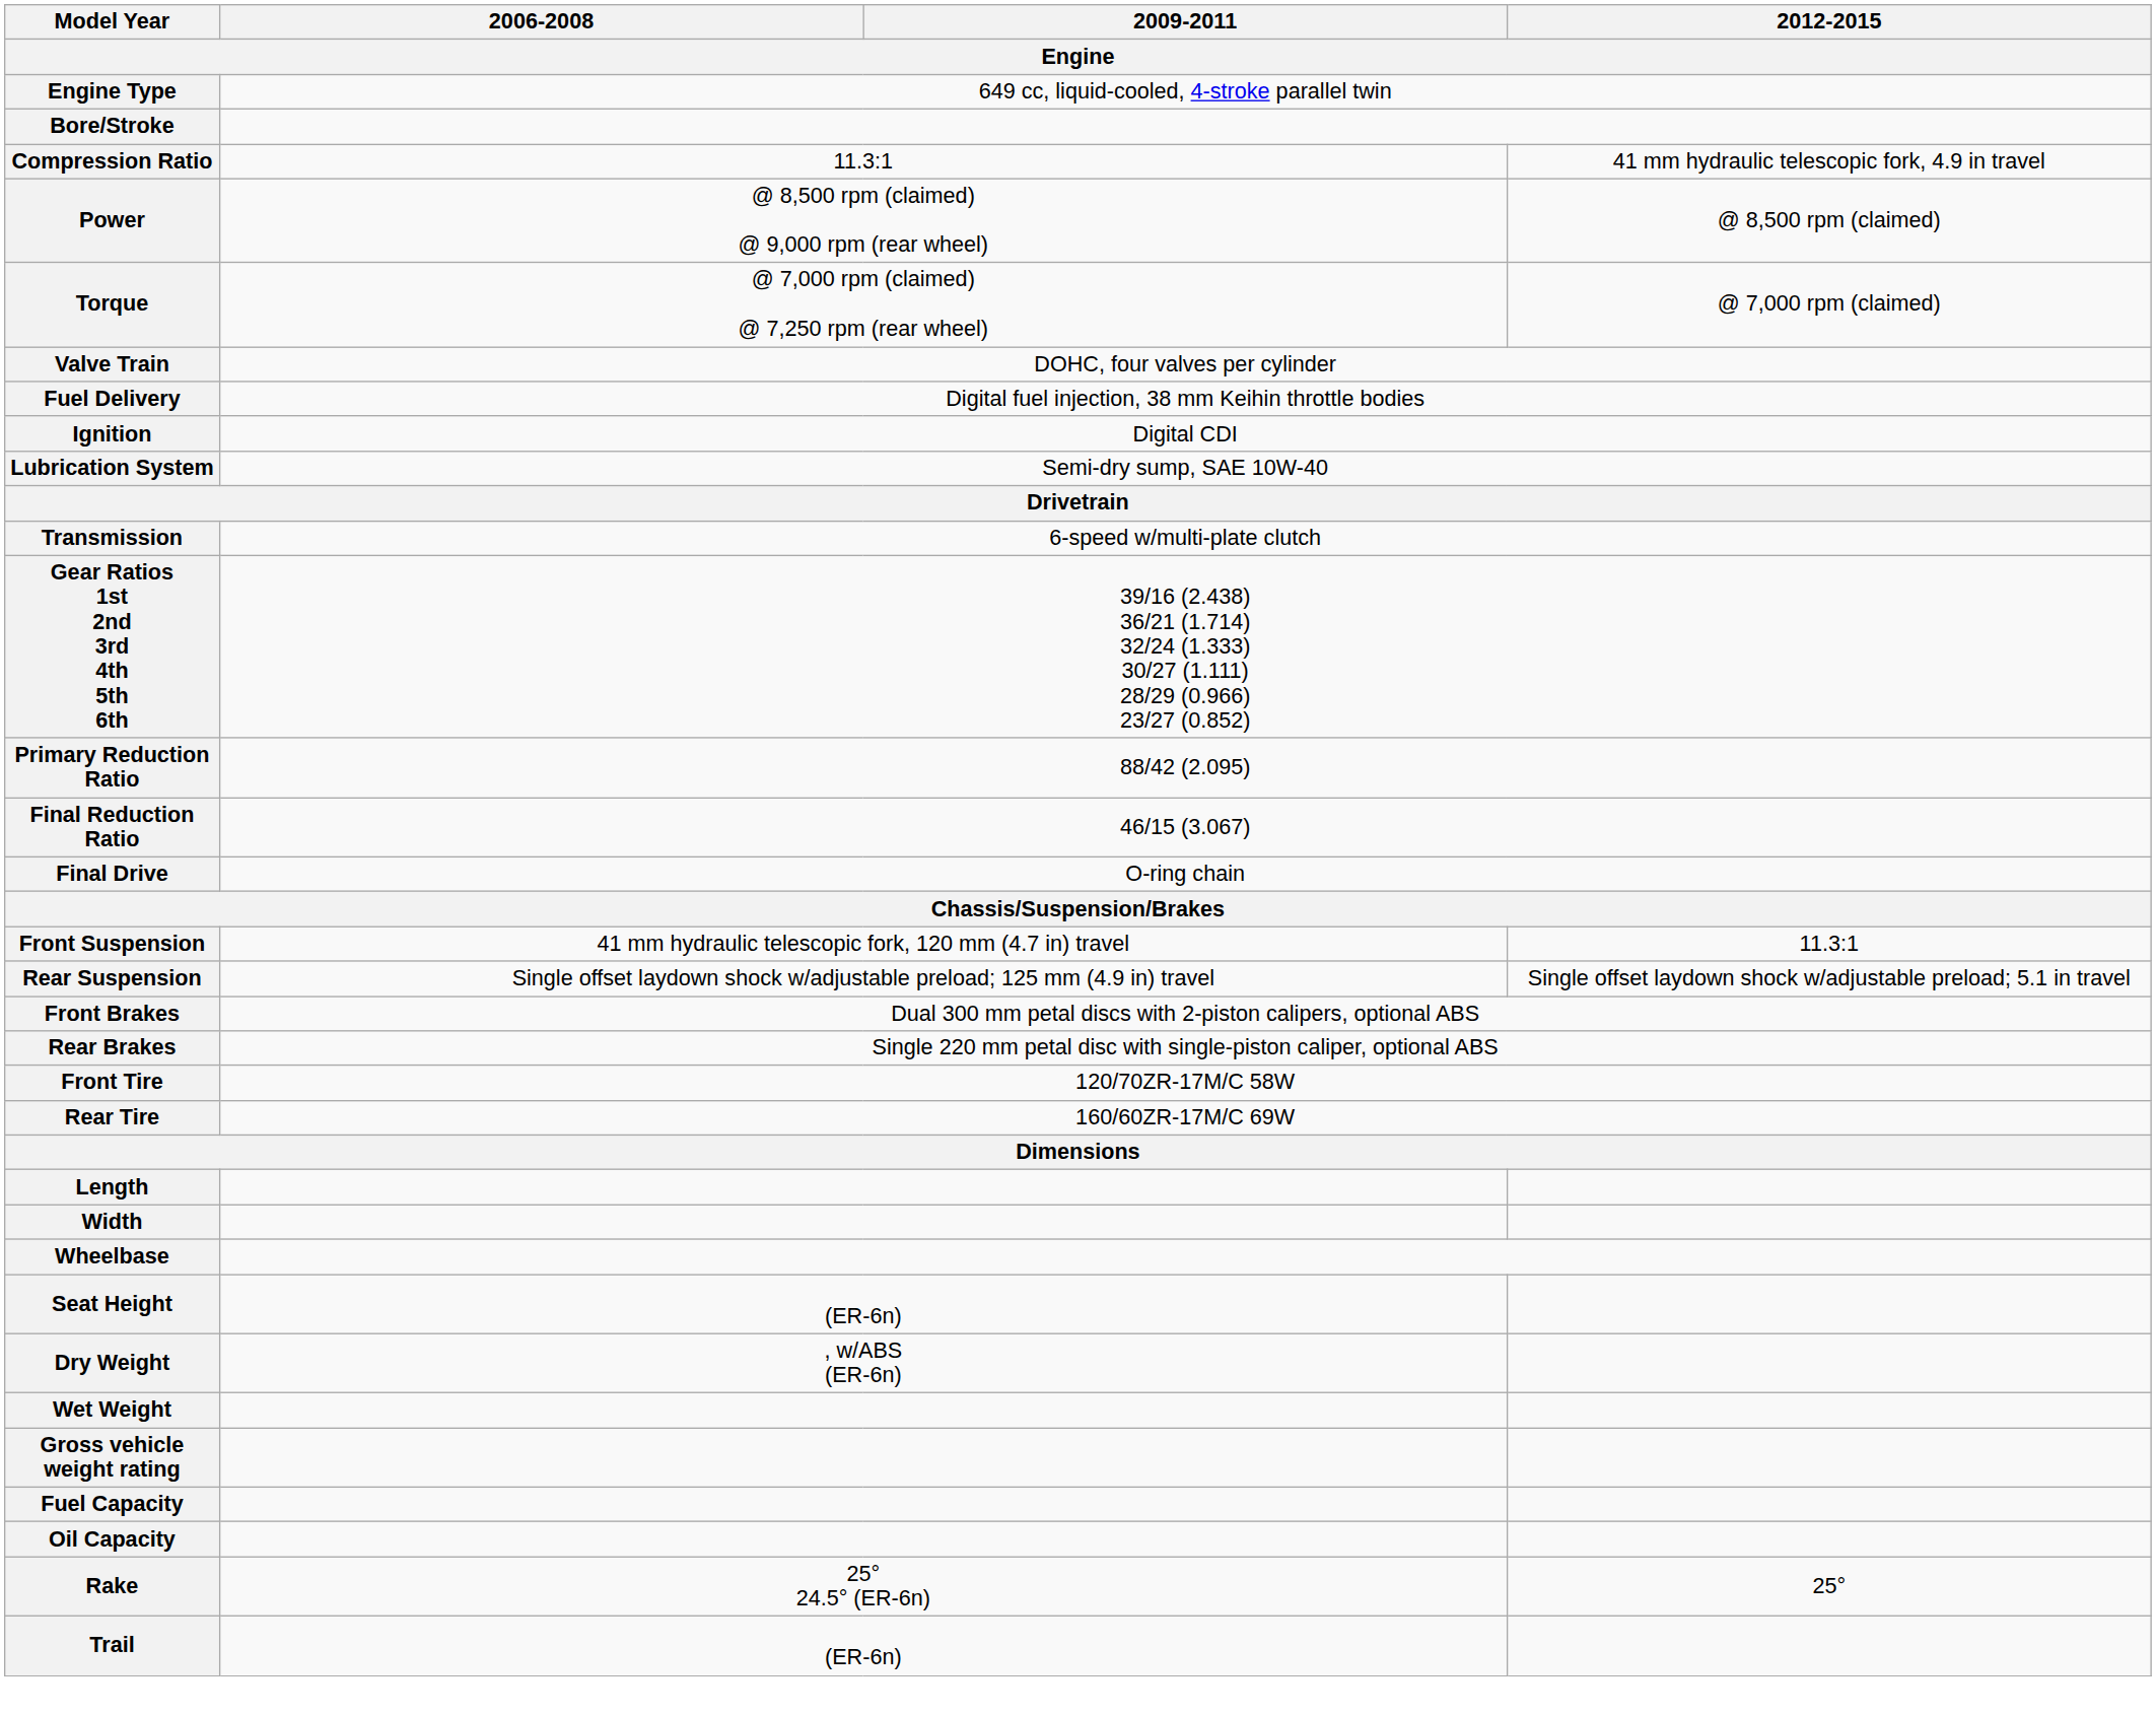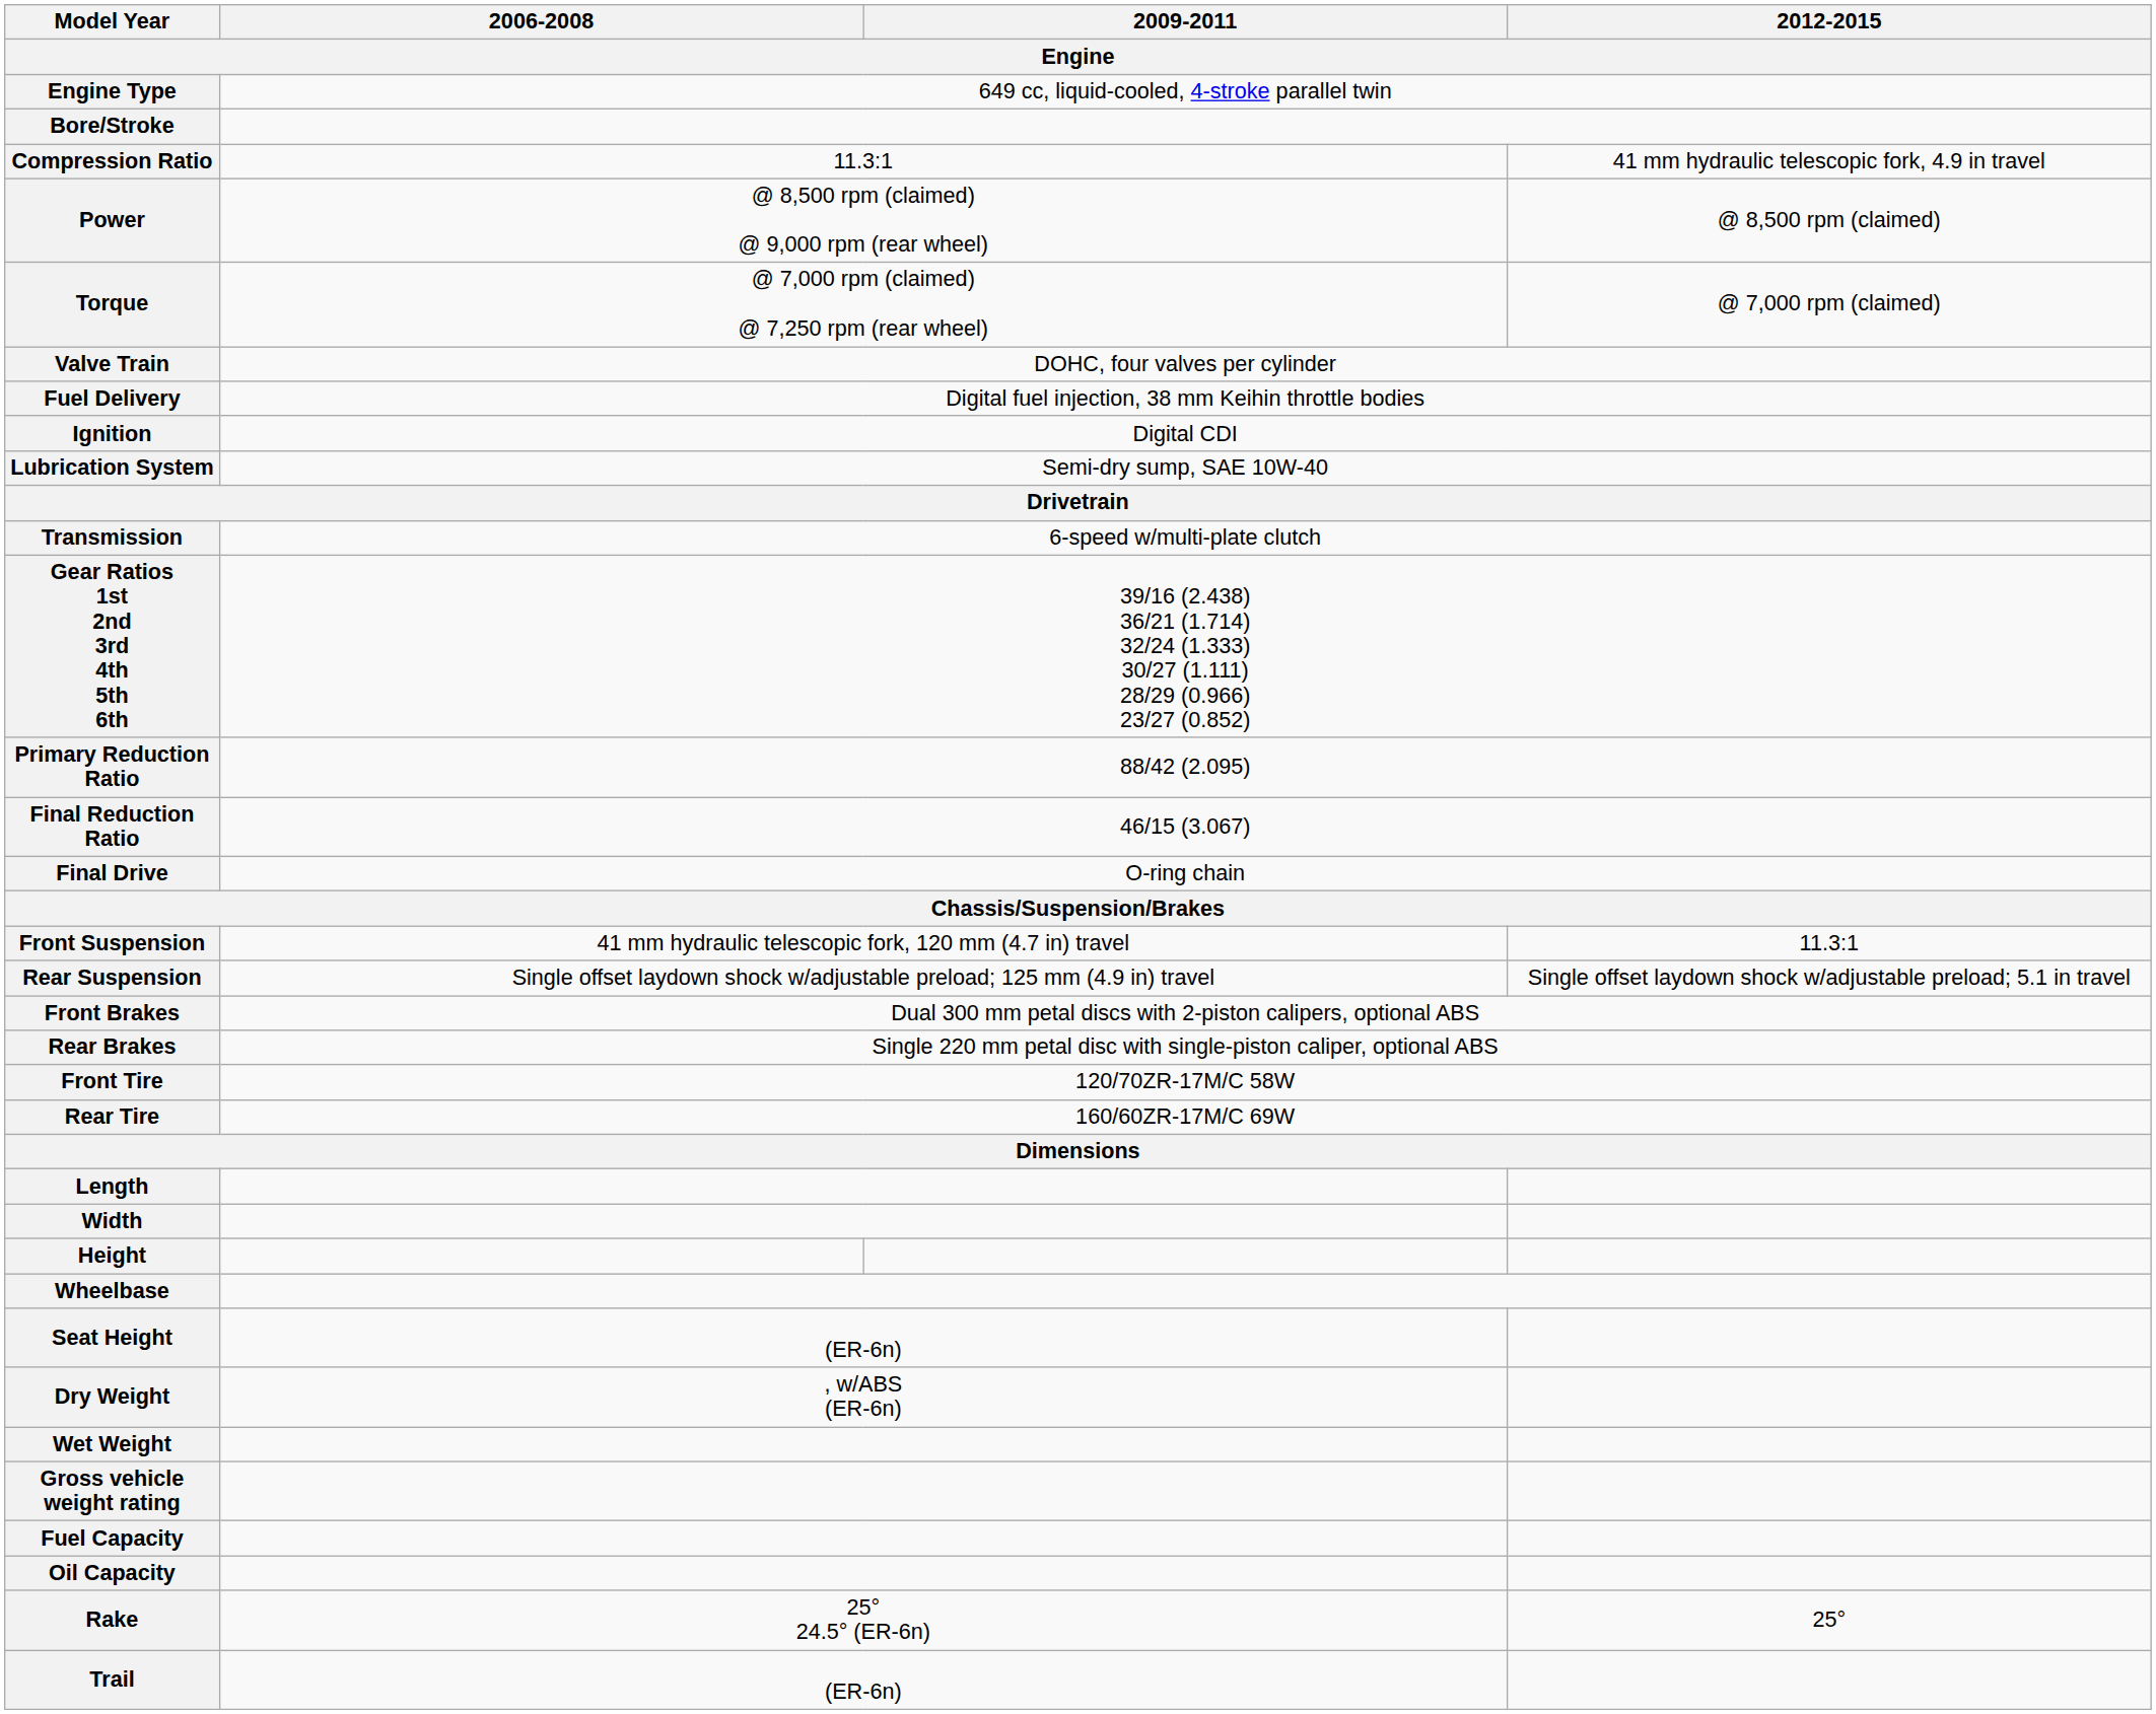 <table class="wikitable" style="text-align:center;">
 <tr>
 <th width="10%">Model Year</th>
 <th width="30%">2006-2008</th>
 <th width="30%">2009-2011</th>
 <th width="30%">2012-2015</th>
 </tr>
 <tr>
 <th colspan="4">Engine</th>
 </tr>
 <tr>
 <th>Engine Type</th>
 <td colspan="3">649 cc, liquid-cooled, <a href='#'>4-stroke</a> parallel twin</td>
 </tr>
 <tr>
 <th>Bore/Stroke</th>
 <td colspan="3"></td>
 </tr>
 <tr>
 <th>Compression Ratio</th>
 <td colspan="2">11.3:1</td>
 <td colspan="1">41 mm hydraulic telescopic fork, 4.9 in travel</td>
 </tr>
 <tr>
 <th>Power</th>
 <td colspan="2"> @ 8,500 rpm (claimed)<br><br> @ 9,000 rpm (rear wheel)</td>
 <td colspan="1"> @ 8,500 rpm (claimed)</td>
 </tr>
 <tr>
 <th>Torque</th>
 <td colspan="2"> @ 7,000 rpm (claimed)<br><br> @ 7,250 rpm (rear wheel)</td>
 <td colspan="1"> @ 7,000 rpm (claimed)</td>
 </tr>
 <tr>
 <th>Valve Train</th>
 <td colspan="3">DOHC, four valves per cylinder</td>
 </tr>
 <tr>
 <th>Fuel Delivery</th>
 <td colspan="3">Digital fuel injection, 38 mm Keihin throttle bodies</td>
 </tr>
 <tr>
 <th>Ignition</th>
 <td colspan="3">Digital CDI</td>
 </tr>
 <tr>
 <th>Lubrication System</th>
 <td colspan="3">Semi-dry sump, SAE 10W-40</td>
 </tr>
 <tr>
 <th colspan="4">Drivetrain</th>
 </tr>
 <tr>
 <th>Transmission</th>
 <td colspan="3">6-speed w/multi-plate clutch</td>
 </tr>
 <tr>
 <th>Gear Ratios<br>1st<br>2nd<br>3rd<br>4th<br>5th<br>6th</th>
 <td colspan="3"><br>39/16 (2.438)<br>36/21 (1.714)<br>32/24 (1.333)<br>30/27 (1.111)<br>28/29 (0.966)<br>23/27 (0.852)</td>
 </tr>
 <tr>
 <th>Primary Reduction Ratio</th>
 <td colspan="3">88/42 (2.095)</td>
 </tr>
 <tr>
 <th>Final Reduction Ratio</th>
 <td colspan="3">46/15 (3.067)</td>
 </tr>
 <tr>
 <th>Final Drive</th>
 <td colspan="3">O-ring chain</td>
 </tr>
 <tr>
 <th colspan="4">Chassis/Suspension/Brakes</th>
 </tr>
 <tr>
 <th>Front Suspension</th>
 <td colspan="2">41 mm hydraulic telescopic fork, 120 mm (4.7 in) travel</td>
 <td colspan="1">11.3:1</td>
 </tr>
 <tr>
 <th>Rear Suspension</th>
 <td colspan="2">Single offset laydown shock w/adjustable preload; 125 mm (4.9 in) travel</td>
 <td colspan="1">Single offset laydown shock w/adjustable preload; 5.1 in travel</td>
 </tr>
 <tr>
 <th>Front Brakes</th>
 <td colspan="3">Dual 300 mm petal discs with 2-piston calipers, optional ABS</td>
 </tr>
 <tr>
 <th>Rear Brakes</th>
 <td colspan="3">Single 220 mm petal disc with single-piston caliper, optional ABS</td>
 </tr>
 <tr>
 <th>Front Tire</th>
 <td colspan="3">120/70ZR-17M/C 58W</td>
 </tr>
 <tr>
 <th>Rear Tire</th>
 <td colspan="3">160/60ZR-17M/C 69W</td>
 </tr>
 <tr>
 <th colspan="4">Dimensions</th>
 </tr>
 <tr>
 <th>Length</th>
 <td colspan="2"></td>
 <td colspan="1"></td>
 </tr>
 <tr>
 <th>Width</th>
 <td colspan="2"></td>
 <td colspan="1"></td>
 </tr>
 <tr>
+<th>Height</th>
+<td colspan="1"></td>
+<td colspan="1"></td>
+<td colspan="1"></td>
+</tr>
+<tr>
 <th>Wheelbase</th>
 <td colspan="3"></td>
 </tr>
 <tr>
 <th>Seat Height</th>
 <td colspan="2"><br> (ER-6n)</td>
 <td colspan="1"></td>
 </tr>
 <tr>
 <th>Dry Weight</th>
 <td colspan="2">,  w/ABS<br> (ER-6n)</td>
 <td colspan="1"></td>
 </tr>
 <tr>
 <th>Wet Weight</th>
 <td colspan="2"></td>
 <td colspan="1"></td>
 </tr>
 <tr>
 <th>Gross vehicle weight rating</th>
 <td colspan="2"></td>
 <td colspan="1"></td>
 </tr>
 <tr>
 <th>Fuel Capacity</th>
 <td colspan="2"></td>
 <td colspan="1"></td>
 </tr>
 <tr>
 <th>Oil Capacity</th>
 <td colspan="2"></td>
 <td colspan="1"></td>
 </tr>
 <tr>
 <th>Rake</th>
 <td colspan="2">25°<br>24.5° (ER-6n)</td>
 <td colspan="1">25°</td>
 </tr>
 <tr>
 <th>Trail</th>
 <td colspan="2"><br> (ER-6n)</td>
 <td colspan="1"></td>
 </tr>
 </table>
